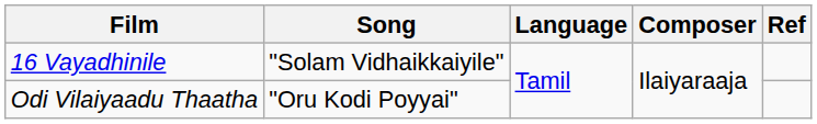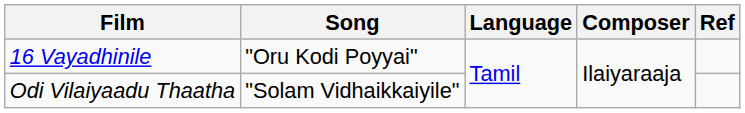 <table class="wikitable sortable" style="font-size:95%;">
 <tr>
 <th>Film</th>
 <th>Song</th>
 <th>Language</th>
 <th>Composer</th>
 <th>Ref</th>
 </tr>
 <tr>
 <td><em><a href='#'>16 Vayadhinile</a></em></td>
-<td>"Solam Vidhaikkaiyile"</td>
+<td>"Oru Kodi Poyyai"</td>
 <td rowspan="2"><a href='#'>Tamil</a></td>
 <td rowspan="2">Ilaiyaraaja</td>
 <td></td>
 </tr>
 <tr>
 <td><em>Odi Vilaiyaadu Thaatha</em></td>
-<td>"Oru Kodi Poyyai"</td>
+<td>"Solam Vidhaikkaiyile"</td>
 <td></td>
 </tr>
 </table>
